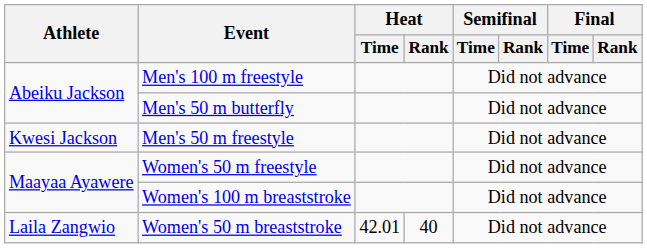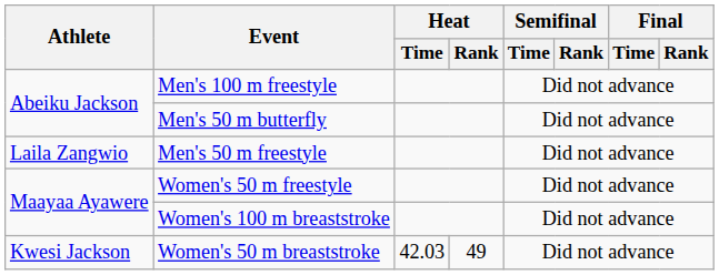 <table class=wikitable style="font-size:90%">
 <tr>
 <th rowspan="2">Athlete</th>
 <th rowspan="2">Event</th>
 <th colspan="2">Heat</th>
 <th colspan="2">Semifinal</th>
 <th colspan="2">Final</th>
 </tr>
 <tr style="font-size:95%">
 <th>Time</th>
 <th>Rank</th>
 <th>Time</th>
 <th>Rank</th>
 <th>Time</th>
 <th>Rank</th>
 </tr>
 <tr align=center>
 <td align=left rowspan=2><a href='#'>Abeiku Jackson</a></td>
 <td align=left><a href='#'>Men's 100 m freestyle</a></td>
 <td colspan=2></td>
 <td colspan=4>Did not advance</td>
 </tr>
 <tr align=center>
 <td align=left><a href='#'>Men's 50 m butterfly</a></td>
 <td colspan=2></td>
 <td colspan=4>Did not advance</td>
 </tr>
 <tr align=center>
-<td align=left><a href='#'>Kwesi Jackson</a></td>
+<td align=left><a href='#'>Laila Zangwio</a></td>
 <td align=left><a href='#'>Men's 50 m freestyle</a></td>
 <td colspan=2></td>
 <td colspan=4>Did not advance</td>
 </tr>
 <tr align=center>
 <td align=left rowspan=2><a href='#'>Maayaa Ayawere</a></td>
 <td align=left><a href='#'>Women's 50 m freestyle</a></td>
 <td colspan=2></td>
 <td colspan=4>Did not advance</td>
 </tr>
 <tr align=center>
 <td align=left><a href='#'>Women's 100 m breaststroke</a></td>
 <td colspan=2></td>
 <td colspan=4>Did not advance</td>
 </tr>
 <tr align=center>
-<td align=left><a href='#'>Laila Zangwio</a></td>
+<td align=left><a href='#'>Kwesi Jackson</a></td>
 <td align=left><a href='#'>Women's 50 m breaststroke</a></td>
-<td>42.01</td>
-<td>40</td>
+<td>42.03</td>
+<td>49</td>
 <td colspan=4>Did not advance</td>
 </tr>
 </table>
